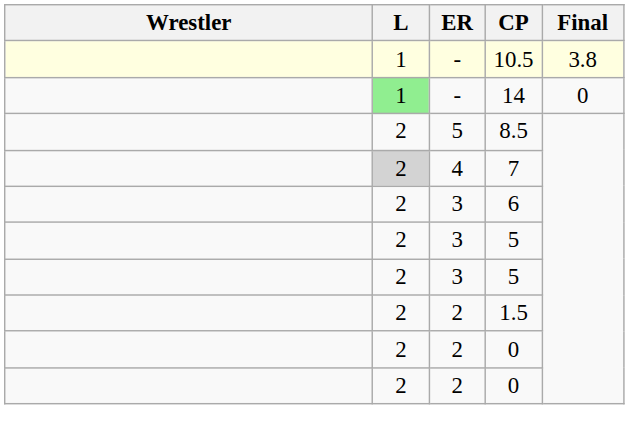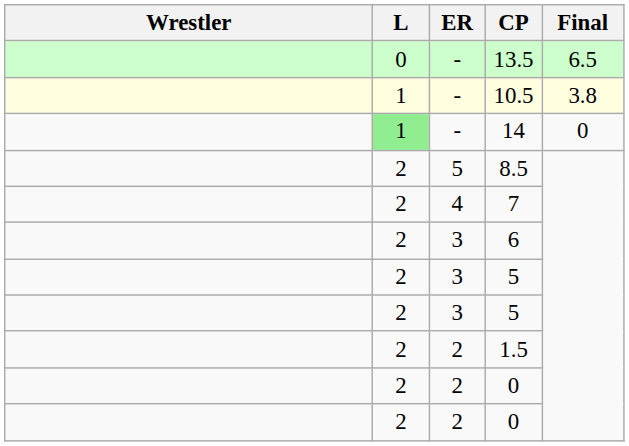 <table class="wikitable" style="text-align: center;" |>
 <tr>
 <th width="250">Wrestler</th>
 <th width="32">L</th>
 <th width="32">ER</th>
 <th width="32">CP</th>
 <th width="50">Final</th>
+</tr>
+<tr bgcolor="ccffcc">
+<td style="text-align:left;"></td>
+<td>0</td>
+<td>-</td>
+<td>13.5</td>
+<td>6.5</td>
 </tr>
 <tr bgcolor="lightyellow">
 <td style="text-align:left;"></td>
 <td>1</td>
 <td>-</td>
 <td>10.5</td>
 <td>3.8</td>
 </tr>
 <tr>
 <td style="text-align:left;"></td>
 <td style="background: lightgreen;">1</td>
 <td>-</td>
 <td>14</td>
 <td>0</td>
 </tr>
 <tr>
 <td style="text-align:left;"></td>
 <td>2</td>
 <td>5</td>
 <td>8.5</td>
 </tr>
 <tr>
 <td style="text-align:left;"></td>
-<td style="background: lightgrey;">2</td>
+<td>2</td>
 <td>4</td>
 <td>7</td>
 </tr>
 <tr>
 <td style="text-align:left;"></td>
 <td>2</td>
 <td>3</td>
 <td>6</td>
 </tr>
 <tr>
 <td style="text-align:left;"></td>
 <td>2</td>
 <td>3</td>
 <td>5</td>
 </tr>
 <tr>
 <td style="text-align:left;"></td>
 <td>2</td>
 <td>3</td>
 <td>5</td>
 </tr>
 <tr>
 <td style="text-align:left;"></td>
 <td>2</td>
 <td>2</td>
 <td>1.5</td>
 </tr>
 <tr>
 <td style="text-align:left;"></td>
 <td>2</td>
 <td>2</td>
 <td>0</td>
 </tr>
 <tr>
 <td style="text-align:left;"></td>
 <td>2</td>
 <td>2</td>
 <td>0</td>
 </tr>
 </table>
